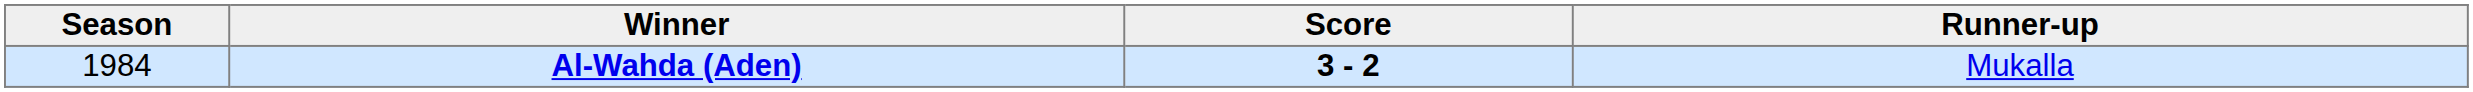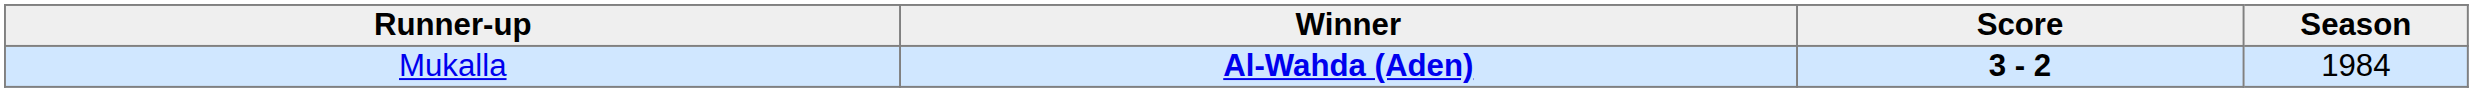 <table border=1 cellpadding=1 cellspacing=0 width=100% style="border-collapse:collapse">
 <tr align=center style="background:#efefef;">
-<th width=5%>Season</th>
+<th width=20%>Runner-up</th>
 <th width=20%>Winner</th>
 <th width=10%>Score</th>
-<th width=20%>Runner-up</th>
+<th width=5%>Season</th>
 </tr>
 <tr align=center bgcolor=#D0E7FF>
-<td>1984</td>
+<td><a href='#'>Mukalla</a></td>
 <td><strong><a href='#'>Al-Wahda (Aden)</a></strong></td>
 <td><strong>3 - 2</strong></td>
-<td><a href='#'>Mukalla</a></td>
+<td>1984</td>
 </tr>
 </table>
